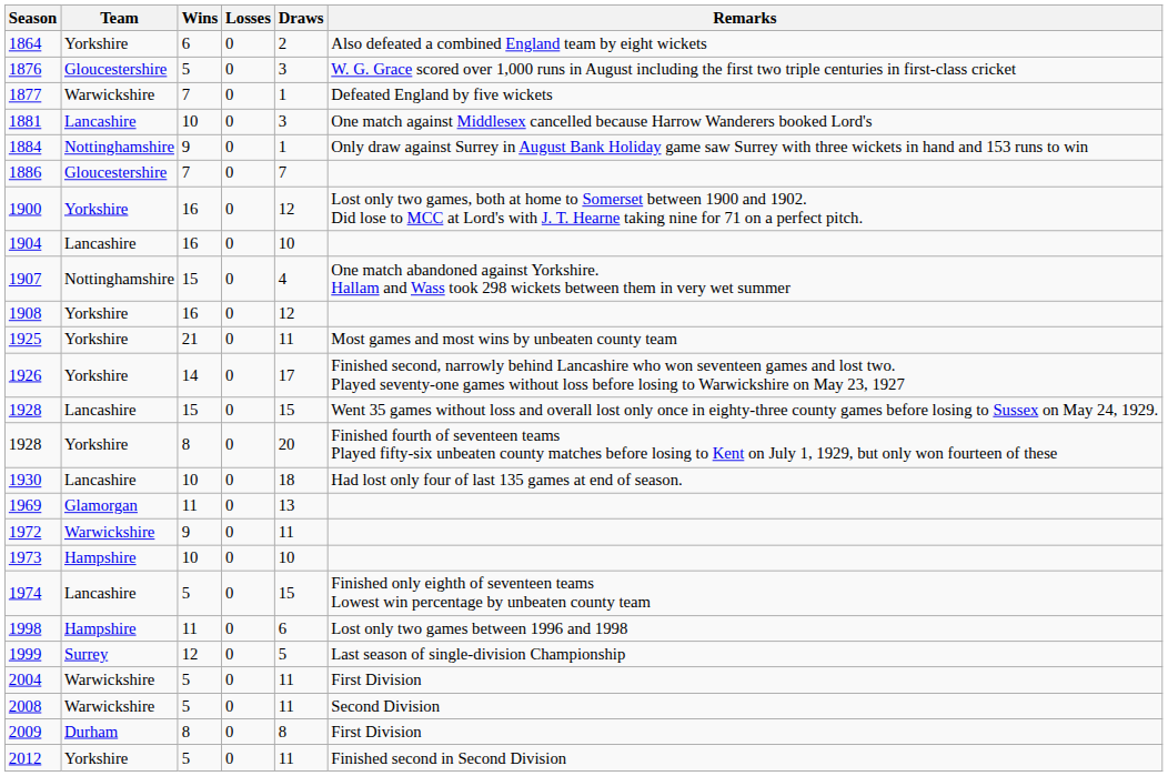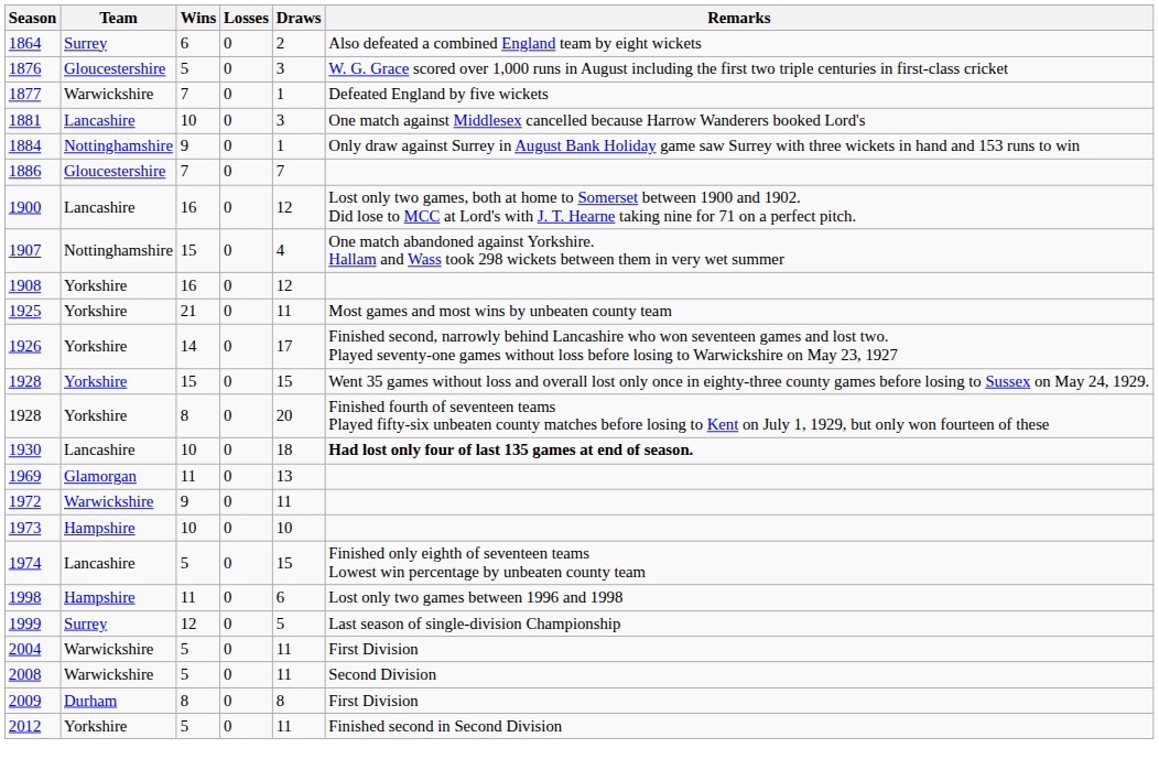 <table class="wikitable sortable">
 <tr>
 <th>Season</th>
 <th>Team</th>
 <th>Wins</th>
 <th>Losses</th>
 <th>Draws</th>
 <th>Remarks</th>
 </tr>
 <tr>
 <td><a href='#'>1864</a></td>
-<td>Yorkshire</td>
+<td><a href='#'>Surrey</a></td>
 <td>6</td>
 <td>0</td>
 <td>2</td>
 <td>Also defeated a combined <a href='#'>England</a> team by eight wickets</td>
 </tr>
 <tr>
 <td><a href='#'>1876</a></td>
 <td><a href='#'>Gloucestershire</a></td>
 <td>5</td>
 <td>0</td>
 <td>3</td>
 <td><a href='#'>W. G. Grace</a> scored over 1,000 runs in August including the first two triple centuries in first-class cricket</td>
 </tr>
 <tr>
 <td><a href='#'>1877</a></td>
 <td>Warwickshire</td>
 <td>7</td>
 <td>0</td>
 <td>1</td>
 <td>Defeated England by five wickets</td>
 </tr>
 <tr>
 <td><a href='#'>1881</a></td>
 <td><a href='#'>Lancashire</a></td>
 <td>10</td>
 <td>0</td>
 <td>3</td>
 <td>One match against <a href='#'>Middlesex</a> cancelled because Harrow Wanderers booked Lord's</td>
 </tr>
 <tr>
 <td><a href='#'>1884</a></td>
 <td><a href='#'>Nottinghamshire</a></td>
 <td>9</td>
 <td>0</td>
 <td>1</td>
 <td>Only draw against Surrey in <a href='#'>August Bank Holiday</a> game saw Surrey with three wickets in hand and 153 runs to win</td>
 </tr>
 <tr>
 <td><a href='#'>1886</a></td>
 <td><a href='#'>Gloucestershire</a></td>
 <td>7</td>
 <td>0</td>
 <td>7</td>
 <td></td>
 </tr>
 <tr>
 <td><a href='#'>1900</a></td>
-<td><a href='#'>Yorkshire</a></td>
+<td>Lancashire</td>
 <td>16</td>
 <td>0</td>
 <td>12</td>
 <td>Lost only two games, both at home to <a href='#'>Somerset</a> between 1900 and 1902.<br>Did lose to <a href='#'>MCC</a> at Lord's with <a href='#'>J. T. Hearne</a> taking nine for 71 on a perfect pitch.</td>
-</tr>
-<tr>
-<td><a href='#'>1904</a></td>
-<td>Lancashire</td>
-<td>16</td>
-<td>0</td>
-<td>10</td>
-<td></td>
 </tr>
 <tr>
 <td><a href='#'>1907</a></td>
 <td>Nottinghamshire</td>
 <td>15</td>
 <td>0</td>
 <td>4</td>
 <td>One match abandoned against Yorkshire.<br><a href='#'>Hallam</a> and <a href='#'>Wass</a> took 298 wickets between them in very wet summer</td>
 </tr>
 <tr>
 <td><a href='#'>1908</a></td>
 <td>Yorkshire</td>
 <td>16</td>
 <td>0</td>
 <td>12</td>
 <td></td>
 </tr>
 <tr>
 <td><a href='#'>1925</a></td>
 <td>Yorkshire</td>
 <td>21</td>
 <td>0</td>
 <td>11</td>
 <td>Most games and most wins by unbeaten county team</td>
 </tr>
 <tr>
 <td><a href='#'>1926</a></td>
 <td>Yorkshire</td>
 <td>14</td>
 <td>0</td>
 <td>17</td>
 <td>Finished second, narrowly behind Lancashire who won seventeen games and lost two.<br>Played seventy-one games without loss before losing to Warwickshire on May 23, 1927</td>
 </tr>
 <tr>
 <td><a href='#'>1928</a></td>
-<td>Lancashire</td>
+<td><a href='#'>Yorkshire</a></td>
 <td>15</td>
 <td>0</td>
 <td>15</td>
 <td>Went 35 games without loss and overall lost only once in eighty-three county games before losing to <a href='#'>Sussex</a> on May 24, 1929.</td>
 </tr>
 <tr>
 <td>1928</td>
 <td>Yorkshire</td>
 <td>8</td>
 <td>0</td>
 <td>20</td>
 <td>Finished fourth of seventeen teams<br>Played fifty-six unbeaten county matches before losing to <a href='#'>Kent</a> on July 1, 1929, but only won fourteen of these</td>
 </tr>
 <tr>
 <td><a href='#'>1930</a></td>
 <td>Lancashire</td>
 <td>10</td>
 <td>0</td>
 <td>18</td>
-<td>Had lost only four of last 135 games at end of season.</td>
+<td><strong>Had lost only four of last 135 games at end of season.</strong></td>
 </tr>
 <tr>
 <td><a href='#'>1969</a></td>
 <td><a href='#'>Glamorgan</a></td>
 <td>11</td>
 <td>0</td>
 <td>13</td>
 <td></td>
 </tr>
 <tr>
 <td><a href='#'>1972</a></td>
 <td><a href='#'>Warwickshire</a></td>
 <td>9</td>
 <td>0</td>
 <td>11</td>
 <td></td>
 </tr>
 <tr>
 <td><a href='#'>1973</a></td>
 <td><a href='#'>Hampshire</a></td>
 <td>10</td>
 <td>0</td>
 <td>10</td>
 <td></td>
 </tr>
 <tr>
 <td><a href='#'>1974</a></td>
 <td>Lancashire</td>
 <td>5</td>
 <td>0</td>
 <td>15</td>
 <td>Finished only eighth of seventeen teams<br>Lowest win percentage by unbeaten county team</td>
 </tr>
 <tr>
 <td><a href='#'>1998</a></td>
 <td><a href='#'>Hampshire</a></td>
 <td>11</td>
 <td>0</td>
 <td>6</td>
 <td>Lost only two games between 1996 and 1998</td>
 </tr>
 <tr>
 <td><a href='#'>1999</a></td>
 <td><a href='#'>Surrey</a></td>
 <td>12</td>
 <td>0</td>
 <td>5</td>
 <td>Last season of single-division Championship</td>
 </tr>
 <tr>
 <td><a href='#'>2004</a></td>
 <td>Warwickshire</td>
 <td>5</td>
 <td>0</td>
 <td>11</td>
 <td>First Division</td>
 </tr>
 <tr>
 <td><a href='#'>2008</a></td>
 <td>Warwickshire</td>
 <td>5</td>
 <td>0</td>
 <td>11</td>
 <td>Second Division</td>
 </tr>
 <tr>
 <td><a href='#'>2009</a></td>
 <td><a href='#'>Durham</a></td>
 <td>8</td>
 <td>0</td>
 <td>8</td>
 <td>First Division</td>
 </tr>
 <tr>
 <td><a href='#'>2012</a></td>
 <td>Yorkshire</td>
 <td>5</td>
 <td>0</td>
 <td>11</td>
 <td>Finished second in Second Division</td>
 </tr>
 </table>
